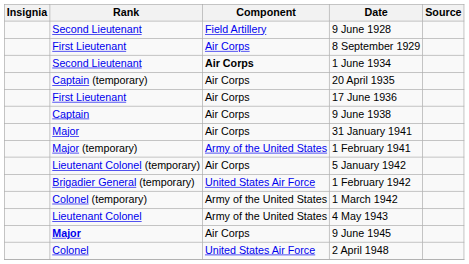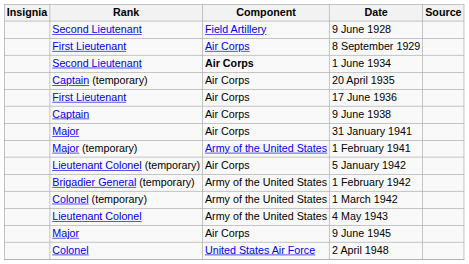 <table class="wikitable">
 <tr>
 <th>Insignia</th>
 <th>Rank</th>
 <th>Component</th>
 <th>Date</th>
 <th>Source</th>
 </tr>
 <tr>
 <td align=center></td>
 <td><a href='#'>Second Lieutenant</a></td>
 <td><a href='#'>Field Artillery</a></td>
 <td>9 June 1928</td>
 <td></td>
 </tr>
 <tr>
 <td align=center></td>
 <td><a href='#'>First Lieutenant</a></td>
 <td><a href='#'>Air Corps</a></td>
 <td>8 September 1929</td>
 <td></td>
 </tr>
 <tr>
 <td align=center></td>
 <td><a href='#'>Second Lieutenant</a></td>
 <td><strong>Air Corps</strong></td>
 <td>1 June 1934</td>
 <td></td>
 </tr>
 <tr>
 <td align=center></td>
 <td><a href='#'>Captain</a> (temporary)</td>
 <td>Air Corps</td>
 <td>20 April 1935</td>
 <td></td>
 </tr>
 <tr>
 <td align=center></td>
 <td><a href='#'>First Lieutenant</a></td>
 <td>Air Corps</td>
 <td>17 June 1936</td>
 <td></td>
 </tr>
 <tr>
 <td align=center></td>
 <td><a href='#'>Captain</a></td>
 <td>Air Corps</td>
 <td>9 June 1938</td>
 <td></td>
 </tr>
 <tr>
 <td align=center></td>
 <td><a href='#'>Major</a></td>
 <td>Air Corps</td>
 <td>31 January 1941</td>
 <td></td>
 </tr>
 <tr>
 <td align=center></td>
 <td><a href='#'>Major</a> (temporary)</td>
 <td><a href='#'>Army of the United States</a></td>
 <td>1 February 1941</td>
 <td></td>
 </tr>
 <tr>
 <td align=center></td>
 <td><a href='#'>Lieutenant Colonel</a> (temporary)</td>
 <td>Air Corps</td>
 <td>5 January 1942</td>
 <td></td>
 </tr>
 <tr>
 <td align=center></td>
 <td><a href='#'>Brigadier General</a> (temporary)</td>
-<td><a href='#'>United States Air Force</a></td>
+<td>Army of the United States</td>
 <td>1 February 1942</td>
 <td></td>
 </tr>
 <tr>
 <td align=center></td>
 <td><a href='#'>Colonel</a> (temporary)</td>
 <td>Army of the United States</td>
 <td>1 March 1942</td>
 <td></td>
 </tr>
 <tr>
 <td align=center></td>
 <td><a href='#'>Lieutenant Colonel</a></td>
 <td>Army of the United States</td>
 <td>4 May 1943</td>
 <td></td>
 </tr>
 <tr>
 <td align=center></td>
-<td><strong><a href='#'>Major</a></strong></td>
+<td><a href='#'>Major</a></td>
 <td>Air Corps</td>
 <td>9 June 1945</td>
 <td></td>
 </tr>
 <tr>
 <td align=center></td>
 <td><a href='#'>Colonel</a></td>
 <td><a href='#'>United States Air Force</a></td>
 <td>2 April 1948</td>
 <td></td>
 </tr>
 <tr>
 </tr>
 </table>
